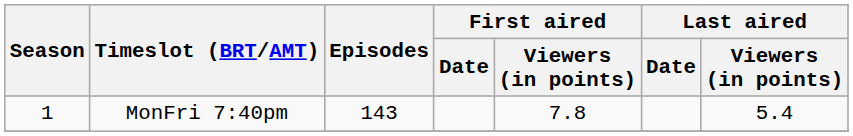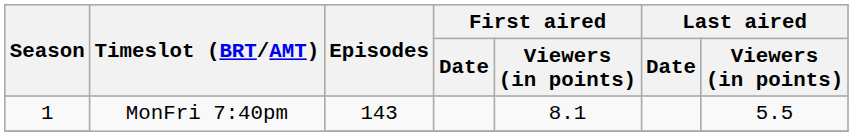 <table class="wikitable" style="text-align: center">
 <tr>
 <th scope="col" rowspan="2">Season</th>
 <th scope="col" rowspan="2">Timeslot (<a href='#'>BRT</a>/<a href='#'>AMT</a>)</th>
 <th scope="col" rowspan="2" colspan="1">Episodes</th>
 <th scope="col" colspan="2">First aired</th>
 <th scope="col" colspan="2">Last aired</th>
 </tr>
 <tr>
 <th scope="col">Date</th>
 <th scope="col">Viewers<br>(in points)</th>
 <th scope="col">Date</th>
 <th scope="col">Viewers<br>(in points)</th>
 </tr>
 <tr>
 <td rowspan="1">1</td>
 <td rowspan="2">MonFri 7:40pm</td>
 <td rowspan="1">143</td>
 <td></td>
-<td rowspan="1">7.8</td>
+<td rowspan="1">8.1</td>
 <td></td>
-<td rowspan="1">5.4</td>
+<td rowspan="1">5.5</td>
 </tr>
 <tr>
 </tr>
 </table>
